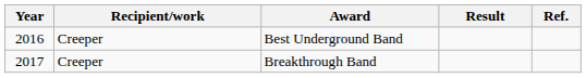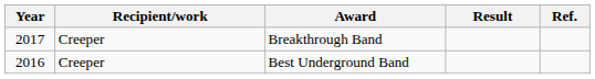 <table class="wikitable plainrowheaders">
 <tr>
 <th scope="col" style="width:3em;">Year</th>
 <th scope="col" style="width:14em;">Recipient/work</th>
 <th scope="col" style="width:12em;">Award</th>
 <th scope="col" style="width:6em;">Result</th>
 <th scope="col" style="width:3em;">Ref.</th>
 </tr>
 <tr>
+<td align="center">2017</td>
+<td>Creeper</td>
+<td>Breakthrough Band</td>
+<td></td>
+<td align="center"></td>
+</tr>
+<tr>
 <td align="center">2016</td>
 <td>Creeper</td>
 <td>Best Underground Band</td>
 <td></td>
 <td align="center"></td>
 </tr>
-<tr>
-<td align="center">2017</td>
-<td>Creeper</td>
-<td>Breakthrough Band</td>
-<td></td>
-<td align="center"></td>
-</tr>
 </table>
